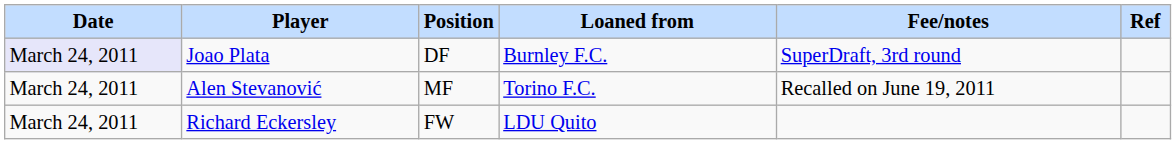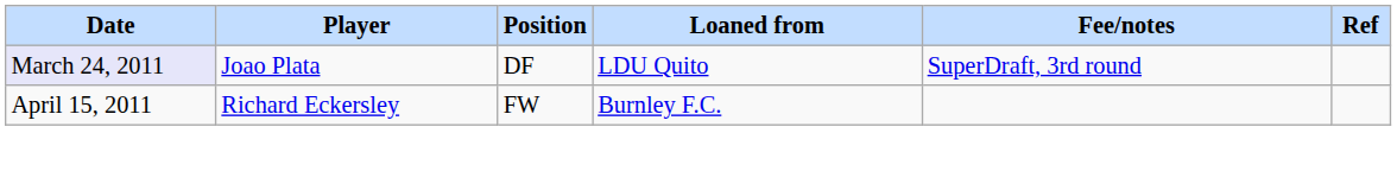 <table class="wikitable" style="text-align:left; font-size:95%;">
 <tr>
 <th style="background:#c2ddff; width:125px;">Date</th>
 <th style="background:#c2ddff; width:170px;">Player</th>
 <th style="background:#c2ddff; width:50px;">Position</th>
 <th style="background:#c2ddff; width:200px;">Loaned from</th>
 <th style="background:#c2ddff; width:250px;">Fee/notes</th>
 <th style="background:#c2ddff; width:30px;">Ref</th>
 </tr>
 <tr>
 <td style="background: lavender;">March 24, 2011</td>
 <td> <a href='#'>Joao Plata</a></td>
 <td>DF</td>
-<td> <a href='#'>Burnley F.C.</a></td>
+<td> <a href='#'>LDU Quito</a></td>
 <td><a href='#'>SuperDraft, 3rd round</a></td>
 <td></td>
 </tr>
 <tr>
-<td>March 24, 2011</td>
-<td> <a href='#'>Alen Stevanović</a></td>
-<td>MF</td>
-<td> <a href='#'>Torino F.C.</a></td>
-<td>Recalled on June 19, 2011</td>
-<td></td>
-</tr>
-<tr>
-<td>March 24, 2011</td>
+<td>April 15, 2011</td>
 <td> <a href='#'>Richard Eckersley</a></td>
 <td>FW</td>
-<td> <a href='#'>LDU Quito</a></td>
+<td> <a href='#'>Burnley F.C.</a></td>
 <td></td>
 <td></td>
 </tr>
 </table>
